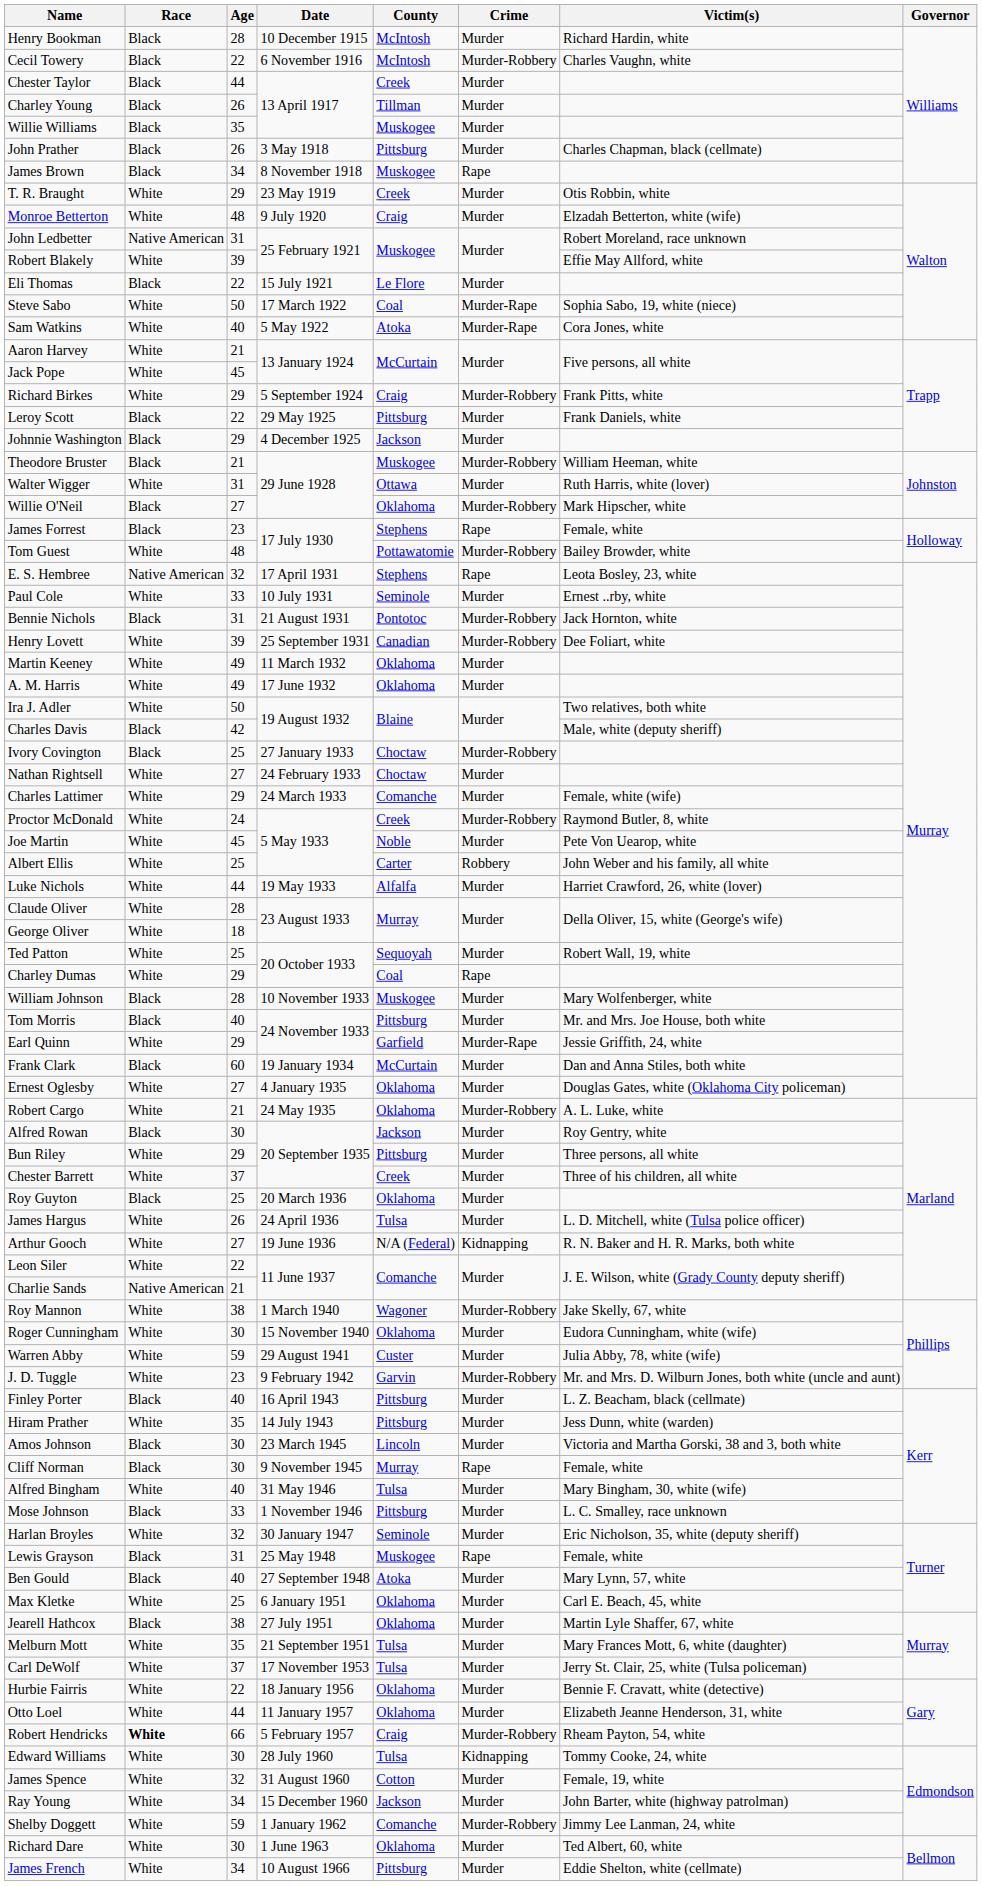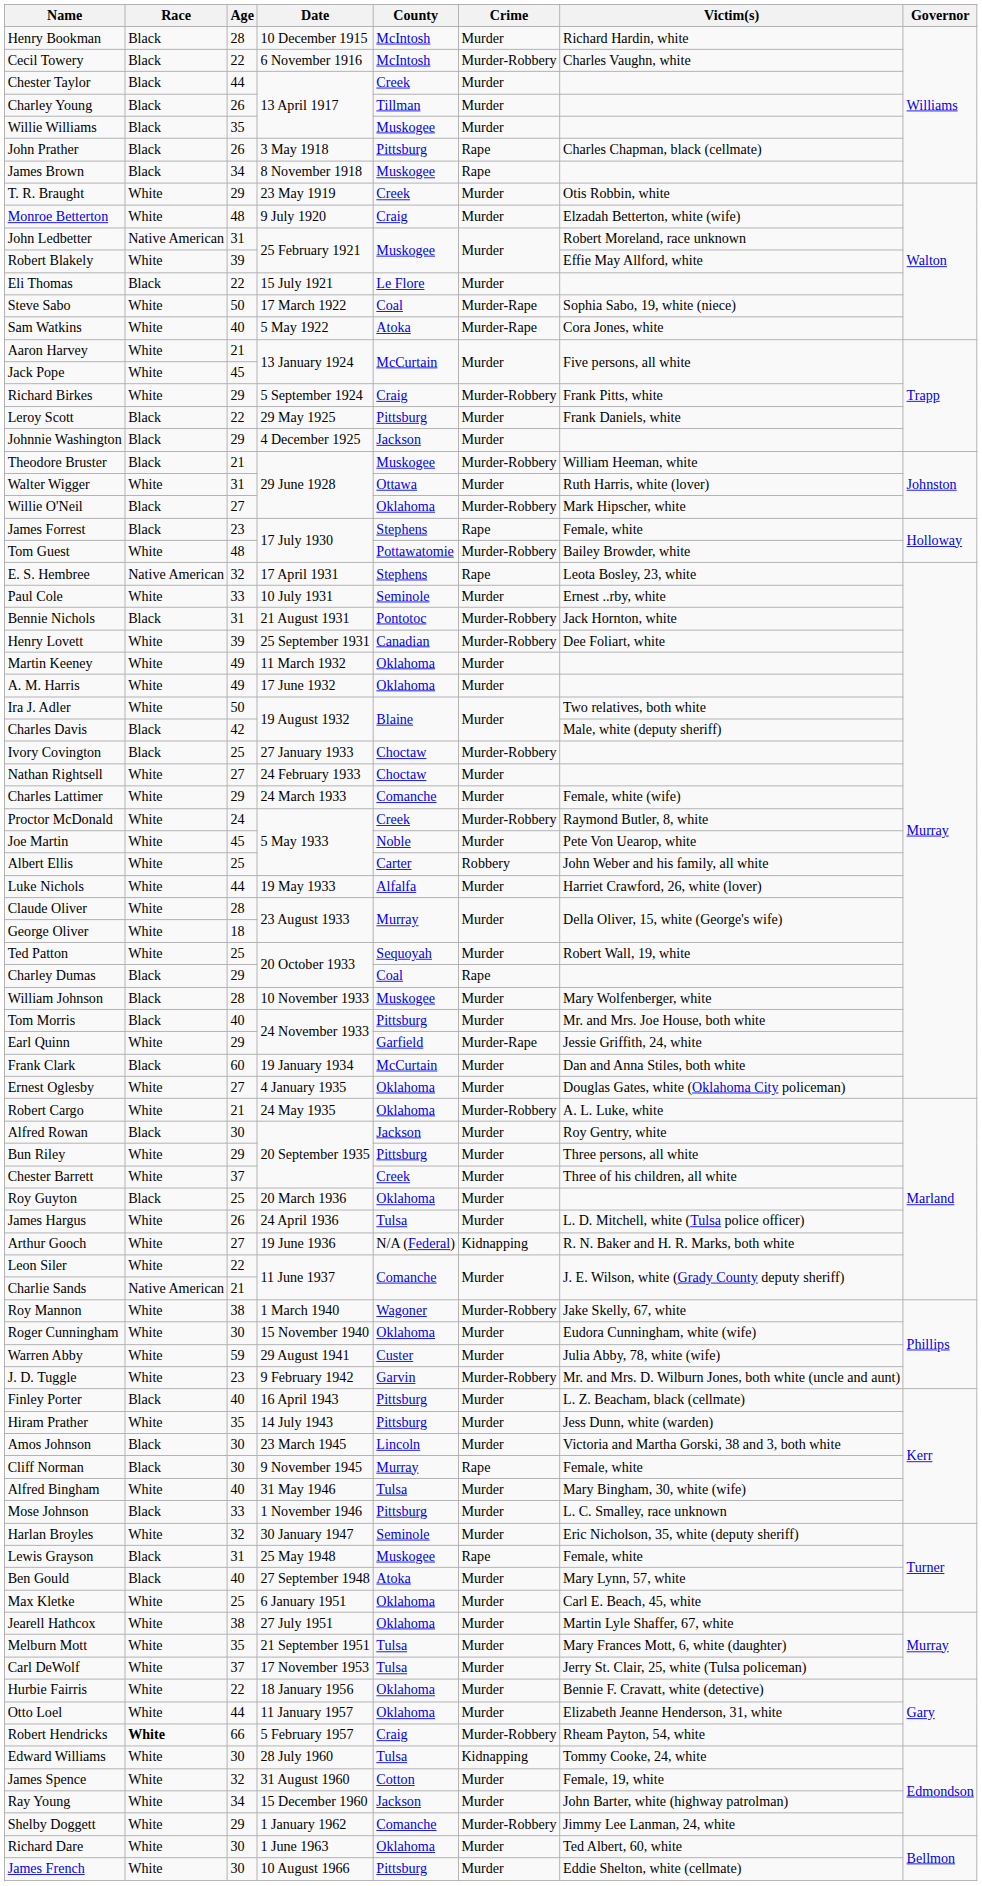 <table class="wikitable sortable">
 <tr>
 <th>Name</th>
 <th>Race</th>
 <th>Age</th>
 <th>Date</th>
 <th>County</th>
 <th>Crime</th>
 <th>Victim(s)</th>
 <th>Governor</th>
 </tr>
 <tr>
 <td>Henry Bookman</td>
 <td>Black</td>
 <td>28</td>
 <td>10 December 1915</td>
 <td><a href='#'>McIntosh</a></td>
 <td>Murder</td>
 <td>Richard Hardin, white</td>
 <td rowspan="7"><a href='#'>Williams</a></td>
 </tr>
 <tr>
 <td>Cecil Towery</td>
 <td>Black</td>
 <td>22</td>
 <td>6 November 1916</td>
 <td><a href='#'>McIntosh</a></td>
 <td>Murder-Robbery</td>
 <td>Charles Vaughn, white</td>
 </tr>
 <tr>
 <td>Chester Taylor</td>
 <td>Black</td>
 <td>44</td>
 <td rowspan="3">13 April 1917</td>
 <td><a href='#'>Creek</a></td>
 <td>Murder</td>
 <td></td>
 </tr>
 <tr>
 <td>Charley Young</td>
 <td>Black</td>
 <td>26</td>
 <td><a href='#'>Tillman</a></td>
 <td>Murder</td>
 <td></td>
 </tr>
 <tr>
 <td>Willie Williams</td>
 <td>Black</td>
 <td>35</td>
 <td><a href='#'>Muskogee</a></td>
 <td>Murder</td>
 <td></td>
 </tr>
 <tr>
 <td>John Prather</td>
 <td>Black</td>
 <td>26</td>
 <td>3 May 1918</td>
 <td><a href='#'>Pittsburg</a></td>
-<td>Murder</td>
+<td>Rape</td>
 <td>Charles Chapman, black (cellmate)</td>
 </tr>
 <tr>
 <td>James Brown</td>
 <td>Black</td>
 <td>34</td>
 <td>8 November 1918</td>
 <td><a href='#'>Muskogee</a></td>
 <td>Rape</td>
 <td></td>
 </tr>
 <tr>
 <td>T. R. Braught</td>
 <td>White</td>
 <td>29</td>
 <td>23 May 1919</td>
 <td><a href='#'>Creek</a></td>
 <td>Murder</td>
 <td>Otis Robbin, white</td>
 <td rowspan="7"><a href='#'>Walton</a></td>
 </tr>
 <tr>
 <td><a href='#'>Monroe Betterton</a></td>
 <td>White</td>
 <td>48</td>
 <td>9 July 1920</td>
 <td><a href='#'>Craig</a></td>
 <td>Murder</td>
 <td>Elzadah Betterton, white (wife)</td>
 </tr>
 <tr>
 <td>John Ledbetter</td>
 <td>Native American</td>
 <td>31</td>
 <td rowspan="2">25 February 1921</td>
 <td rowspan="2"><a href='#'>Muskogee</a></td>
 <td rowspan="2">Murder</td>
 <td>Robert Moreland, race unknown</td>
 </tr>
 <tr>
 <td>Robert Blakely</td>
 <td>White</td>
 <td>39</td>
 <td>Effie May Allford, white</td>
 </tr>
 <tr>
 <td>Eli Thomas</td>
 <td>Black</td>
 <td>22</td>
 <td>15 July 1921</td>
 <td><a href='#'>Le Flore</a></td>
 <td>Murder</td>
 <td></td>
 </tr>
 <tr>
 <td>Steve Sabo</td>
 <td>White</td>
 <td>50</td>
 <td>17 March 1922</td>
 <td><a href='#'>Coal</a></td>
 <td>Murder-Rape</td>
 <td>Sophia Sabo, 19, white (niece)</td>
 </tr>
 <tr>
 <td>Sam Watkins</td>
 <td>White</td>
 <td>40</td>
 <td>5 May 1922</td>
 <td><a href='#'>Atoka</a></td>
 <td>Murder-Rape</td>
 <td>Cora Jones, white</td>
 </tr>
 <tr>
 <td>Aaron Harvey</td>
 <td>White</td>
 <td>21</td>
 <td rowspan="2">13 January 1924</td>
 <td rowspan="2"><a href='#'>McCurtain</a></td>
 <td rowspan="2">Murder</td>
 <td rowspan="2">Five persons, all white</td>
 <td rowspan="5"><a href='#'>Trapp</a></td>
 </tr>
 <tr>
 <td>Jack Pope</td>
 <td>White</td>
 <td>45</td>
 </tr>
 <tr>
 <td>Richard Birkes</td>
 <td>White</td>
 <td>29</td>
 <td>5 September 1924</td>
 <td><a href='#'>Craig</a></td>
 <td>Murder-Robbery</td>
 <td>Frank Pitts, white</td>
 </tr>
 <tr>
 <td>Leroy Scott</td>
 <td>Black</td>
 <td>22</td>
 <td>29 May 1925</td>
 <td><a href='#'>Pittsburg</a></td>
 <td>Murder</td>
 <td>Frank Daniels, white</td>
 </tr>
 <tr>
 <td>Johnnie Washington</td>
 <td>Black</td>
 <td>29</td>
 <td>4 December 1925</td>
 <td><a href='#'>Jackson</a></td>
 <td>Murder</td>
 <td></td>
 </tr>
 <tr>
 <td>Theodore Bruster</td>
 <td>Black</td>
 <td>21</td>
 <td rowspan="3">29 June 1928</td>
 <td><a href='#'>Muskogee</a></td>
 <td>Murder-Robbery</td>
 <td>William Heeman, white</td>
 <td rowspan="3"><a href='#'>Johnston</a></td>
 </tr>
 <tr>
 <td>Walter Wigger</td>
 <td>White</td>
 <td>31</td>
 <td><a href='#'>Ottawa</a></td>
 <td>Murder</td>
 <td>Ruth Harris, white (lover)</td>
 </tr>
 <tr>
 <td>Willie O'Neil</td>
 <td>Black</td>
 <td>27</td>
 <td><a href='#'>Oklahoma</a></td>
 <td>Murder-Robbery</td>
 <td>Mark Hipscher, white</td>
 </tr>
 <tr>
 <td>James Forrest</td>
 <td>Black</td>
 <td>23</td>
 <td rowspan="2">17 July 1930</td>
 <td><a href='#'>Stephens</a></td>
 <td>Rape</td>
 <td>Female, white</td>
 <td rowspan="2"><a href='#'>Holloway</a></td>
 </tr>
 <tr>
 <td>Tom Guest</td>
 <td>White</td>
 <td>48</td>
 <td><a href='#'>Pottawatomie</a></td>
 <td>Murder-Robbery</td>
 <td>Bailey Browder, white</td>
 </tr>
 <tr>
 <td>E. S. Hembree</td>
 <td>Native American</td>
 <td>32</td>
 <td>17 April 1931</td>
 <td><a href='#'>Stephens</a></td>
 <td>Rape</td>
 <td>Leota Bosley, 23, white</td>
 <td rowspan="24"><a href='#'>Murray</a></td>
 </tr>
 <tr>
 <td>Paul Cole</td>
 <td>White</td>
 <td>33</td>
 <td>10 July 1931</td>
 <td><a href='#'>Seminole</a></td>
 <td>Murder</td>
 <td>Ernest ..rby, white</td>
 </tr>
 <tr>
 <td>Bennie Nichols</td>
 <td>Black</td>
 <td>31</td>
 <td>21 August 1931</td>
 <td><a href='#'>Pontotoc</a></td>
 <td>Murder-Robbery</td>
 <td>Jack Hornton, white</td>
 </tr>
 <tr>
 <td>Henry Lovett</td>
 <td>White</td>
 <td>39</td>
 <td>25 September 1931</td>
 <td><a href='#'>Canadian</a></td>
 <td>Murder-Robbery</td>
 <td>Dee Foliart, white</td>
 </tr>
 <tr>
 <td>Martin Keeney</td>
 <td>White</td>
 <td>49</td>
 <td>11 March 1932</td>
 <td><a href='#'>Oklahoma</a></td>
 <td>Murder</td>
 <td></td>
 </tr>
 <tr>
 <td>A. M. Harris</td>
 <td>White</td>
 <td>49</td>
 <td>17 June 1932</td>
 <td><a href='#'>Oklahoma</a></td>
 <td>Murder</td>
 <td></td>
 </tr>
 <tr>
 <td>Ira J. Adler</td>
 <td>White</td>
 <td>50</td>
 <td rowspan="2">19 August 1932</td>
 <td rowspan="2"><a href='#'>Blaine</a></td>
 <td rowspan="2">Murder</td>
 <td>Two relatives, both white</td>
 </tr>
 <tr>
 <td>Charles Davis</td>
 <td>Black</td>
 <td>42</td>
 <td>Male, white (deputy sheriff)</td>
 </tr>
 <tr>
 <td>Ivory Covington</td>
 <td>Black</td>
 <td>25</td>
 <td>27 January 1933</td>
 <td><a href='#'>Choctaw</a></td>
 <td>Murder-Robbery</td>
 <td></td>
 </tr>
 <tr>
 <td>Nathan Rightsell</td>
 <td>White</td>
 <td>27</td>
 <td>24 February 1933</td>
 <td><a href='#'>Choctaw</a></td>
 <td>Murder</td>
 <td></td>
 </tr>
 <tr>
 <td>Charles Lattimer</td>
 <td>White</td>
 <td>29</td>
 <td>24 March 1933</td>
 <td><a href='#'>Comanche</a></td>
 <td>Murder</td>
 <td>Female, white (wife)</td>
 </tr>
 <tr>
 <td>Proctor McDonald</td>
 <td>White</td>
 <td>24</td>
 <td rowspan="3">5 May 1933</td>
 <td><a href='#'>Creek</a></td>
 <td>Murder-Robbery</td>
 <td>Raymond Butler, 8, white</td>
 </tr>
 <tr>
 <td>Joe Martin</td>
 <td>White</td>
 <td>45</td>
 <td><a href='#'>Noble</a></td>
 <td>Murder</td>
 <td>Pete Von Uearop, white</td>
 </tr>
 <tr>
 <td>Albert Ellis</td>
 <td>White</td>
 <td>25</td>
 <td><a href='#'>Carter</a></td>
 <td>Robbery</td>
 <td>John Weber and his family, all white</td>
 </tr>
 <tr>
 <td>Luke Nichols</td>
 <td>White</td>
 <td>44</td>
 <td>19 May 1933</td>
 <td><a href='#'>Alfalfa</a></td>
 <td>Murder</td>
 <td>Harriet Crawford, 26, white (lover)</td>
 </tr>
 <tr>
 <td>Claude Oliver</td>
 <td>White</td>
 <td>28</td>
 <td rowspan="2">23 August 1933</td>
 <td rowspan="2"><a href='#'>Murray</a></td>
 <td rowspan="2">Murder</td>
 <td rowspan="2">Della Oliver, 15, white (George's wife)</td>
 </tr>
 <tr>
 <td>George Oliver</td>
 <td>White</td>
 <td>18</td>
 </tr>
 <tr>
 <td>Ted Patton</td>
 <td>White</td>
 <td>25</td>
 <td rowspan="2">20 October 1933</td>
 <td><a href='#'>Sequoyah</a></td>
 <td>Murder</td>
 <td>Robert Wall, 19, white</td>
 </tr>
 <tr>
 <td>Charley Dumas</td>
-<td>White</td>
+<td>Black</td>
 <td>29</td>
 <td><a href='#'>Coal</a></td>
 <td>Rape</td>
 <td></td>
 </tr>
 <tr>
 <td>William Johnson</td>
 <td>Black</td>
 <td>28</td>
 <td>10 November 1933</td>
 <td><a href='#'>Muskogee</a></td>
 <td>Murder</td>
 <td>Mary Wolfenberger, white</td>
 </tr>
 <tr>
 <td>Tom Morris</td>
 <td>Black</td>
 <td>40</td>
 <td rowspan="2">24 November 1933</td>
 <td><a href='#'>Pittsburg</a></td>
 <td>Murder</td>
 <td>Mr. and Mrs. Joe House, both white</td>
 </tr>
 <tr>
 <td>Earl Quinn</td>
 <td>White</td>
 <td>29</td>
 <td><a href='#'>Garfield</a></td>
 <td>Murder-Rape</td>
 <td>Jessie Griffith, 24, white</td>
 </tr>
 <tr>
 <td>Frank Clark</td>
 <td>Black</td>
 <td>60</td>
 <td>19 January 1934</td>
 <td><a href='#'>McCurtain</a></td>
 <td>Murder</td>
 <td>Dan and Anna Stiles, both white</td>
 </tr>
 <tr>
 <td>Ernest Oglesby</td>
 <td>White</td>
 <td>27</td>
 <td>4 January 1935</td>
 <td><a href='#'>Oklahoma</a></td>
 <td>Murder</td>
 <td>Douglas Gates, white (<a href='#'>Oklahoma City</a> policeman)</td>
 </tr>
 <tr>
 <td>Robert Cargo</td>
 <td>White</td>
 <td>21</td>
 <td>24 May 1935</td>
 <td><a href='#'>Oklahoma</a></td>
 <td>Murder-Robbery</td>
 <td>A. L. Luke, white</td>
 <td rowspan="9"><a href='#'>Marland</a></td>
 </tr>
 <tr>
 <td>Alfred Rowan</td>
 <td>Black</td>
 <td>30</td>
 <td rowspan="3">20 September 1935</td>
 <td><a href='#'>Jackson</a></td>
 <td>Murder</td>
 <td>Roy Gentry, white</td>
 </tr>
 <tr>
 <td>Bun Riley</td>
 <td>White</td>
 <td>29</td>
 <td><a href='#'>Pittsburg</a></td>
 <td>Murder</td>
 <td>Three persons, all white</td>
 </tr>
 <tr>
 <td>Chester Barrett</td>
 <td>White</td>
 <td>37</td>
 <td><a href='#'>Creek</a></td>
 <td>Murder</td>
 <td>Three of his children, all white</td>
 </tr>
 <tr>
 <td>Roy Guyton</td>
 <td>Black</td>
 <td>25</td>
 <td>20 March 1936</td>
 <td><a href='#'>Oklahoma</a></td>
 <td>Murder</td>
 <td></td>
 </tr>
 <tr>
 <td>James Hargus</td>
 <td>White</td>
 <td>26</td>
 <td>24 April 1936</td>
 <td><a href='#'>Tulsa</a></td>
 <td>Murder</td>
 <td>L. D. Mitchell, white (<a href='#'>Tulsa</a> police officer)</td>
 </tr>
 <tr>
 <td>Arthur Gooch</td>
 <td>White</td>
 <td>27</td>
 <td>19 June 1936</td>
 <td>N/A (<a href='#'>Federal</a>)</td>
 <td>Kidnapping</td>
 <td>R. N. Baker and H. R. Marks, both white</td>
 </tr>
 <tr>
 <td>Leon Siler</td>
 <td>White</td>
 <td>22</td>
 <td rowspan="2">11 June 1937</td>
 <td rowspan="2"><a href='#'>Comanche</a></td>
 <td rowspan="2">Murder</td>
 <td rowspan="2">J. E. Wilson, white (<a href='#'>Grady County</a> deputy sheriff)</td>
 </tr>
 <tr>
 <td>Charlie Sands</td>
 <td>Native American</td>
 <td>21</td>
 </tr>
 <tr>
 <td>Roy Mannon</td>
 <td>White</td>
 <td>38</td>
 <td>1 March 1940</td>
 <td><a href='#'>Wagoner</a></td>
 <td>Murder-Robbery</td>
 <td>Jake Skelly, 67, white</td>
 <td rowspan="4"><a href='#'>Phillips</a></td>
 </tr>
 <tr>
 <td>Roger Cunningham</td>
 <td>White</td>
 <td>30</td>
 <td>15 November 1940</td>
 <td><a href='#'>Oklahoma</a></td>
 <td>Murder</td>
 <td>Eudora Cunningham, white (wife)</td>
 </tr>
 <tr>
 <td>Warren Abby</td>
 <td>White</td>
 <td>59</td>
 <td>29 August 1941</td>
 <td><a href='#'>Custer</a></td>
 <td>Murder</td>
 <td>Julia Abby, 78, white (wife)</td>
 </tr>
 <tr>
 <td>J. D. Tuggle</td>
 <td>White</td>
 <td>23</td>
 <td>9 February 1942</td>
 <td><a href='#'>Garvin</a></td>
 <td>Murder-Robbery</td>
 <td>Mr. and Mrs. D. Wilburn Jones, both white (uncle and aunt)</td>
 </tr>
 <tr>
 <td>Finley Porter</td>
 <td>Black</td>
 <td>40</td>
 <td>16 April 1943</td>
 <td><a href='#'>Pittsburg</a></td>
 <td>Murder</td>
 <td>L. Z. Beacham, black (cellmate)</td>
 <td rowspan="6"><a href='#'>Kerr</a></td>
 </tr>
 <tr>
 <td>Hiram Prather</td>
 <td>White</td>
 <td>35</td>
 <td>14 July 1943</td>
 <td><a href='#'>Pittsburg</a></td>
 <td>Murder</td>
 <td>Jess Dunn, white (warden)</td>
 </tr>
 <tr>
 <td>Amos Johnson</td>
 <td>Black</td>
 <td>30</td>
 <td>23 March 1945</td>
 <td><a href='#'>Lincoln</a></td>
 <td>Murder</td>
 <td>Victoria and Martha Gorski, 38 and 3, both white</td>
 </tr>
 <tr>
 <td>Cliff Norman</td>
 <td>Black</td>
 <td>30</td>
 <td>9 November 1945</td>
 <td><a href='#'>Murray</a></td>
 <td>Rape</td>
 <td>Female, white</td>
 </tr>
 <tr>
 <td>Alfred Bingham</td>
 <td>White</td>
 <td>40</td>
 <td>31 May 1946</td>
 <td><a href='#'>Tulsa</a></td>
 <td>Murder</td>
 <td>Mary Bingham, 30, white (wife)</td>
 </tr>
 <tr>
 <td>Mose Johnson</td>
 <td>Black</td>
 <td>33</td>
 <td>1 November 1946</td>
 <td><a href='#'>Pittsburg</a></td>
 <td>Murder</td>
 <td>L. C. Smalley, race unknown</td>
 </tr>
 <tr>
 <td>Harlan Broyles</td>
 <td>White</td>
 <td>32</td>
 <td>30 January 1947</td>
 <td><a href='#'>Seminole</a></td>
 <td>Murder</td>
 <td>Eric Nicholson, 35, white (deputy sheriff)</td>
 <td rowspan="4"><a href='#'>Turner</a></td>
 </tr>
 <tr>
 <td>Lewis Grayson</td>
 <td>Black</td>
 <td>31</td>
 <td>25 May 1948</td>
 <td><a href='#'>Muskogee</a></td>
 <td>Rape</td>
 <td>Female, white</td>
 </tr>
 <tr>
 <td>Ben Gould</td>
 <td>Black</td>
 <td>40</td>
 <td>27 September 1948</td>
 <td><a href='#'>Atoka</a></td>
 <td>Murder</td>
 <td>Mary Lynn, 57, white</td>
 </tr>
 <tr>
 <td>Max Kletke</td>
 <td>White</td>
 <td>25</td>
 <td>6 January 1951</td>
 <td><a href='#'>Oklahoma</a></td>
 <td>Murder</td>
 <td>Carl E. Beach, 45, white</td>
 </tr>
 <tr>
 <td>Jearell Hathcox</td>
-<td>Black</td>
+<td>White</td>
 <td>38</td>
 <td>27 July 1951</td>
 <td><a href='#'>Oklahoma</a></td>
 <td>Murder</td>
 <td>Martin Lyle Shaffer, 67, white</td>
 <td rowspan="3"><a href='#'>Murray</a></td>
 </tr>
 <tr>
 <td>Melburn Mott</td>
 <td>White</td>
 <td>35</td>
 <td>21 September 1951</td>
 <td><a href='#'>Tulsa</a></td>
 <td>Murder</td>
 <td>Mary Frances Mott, 6, white (daughter)</td>
 </tr>
 <tr>
 <td>Carl DeWolf</td>
 <td>White</td>
 <td>37</td>
 <td>17 November 1953</td>
 <td><a href='#'>Tulsa</a></td>
 <td>Murder</td>
 <td>Jerry St. Clair, 25, white (Tulsa policeman)</td>
 </tr>
 <tr>
 <td>Hurbie Fairris</td>
 <td>White</td>
 <td>22</td>
 <td>18 January 1956</td>
 <td><a href='#'>Oklahoma</a></td>
 <td>Murder</td>
 <td>Bennie F. Cravatt, white (detective)</td>
 <td rowspan="3"><a href='#'>Gary</a></td>
 </tr>
 <tr>
 <td>Otto Loel</td>
 <td>White</td>
 <td>44</td>
 <td>11 January 1957</td>
 <td><a href='#'>Oklahoma</a></td>
 <td>Murder</td>
 <td>Elizabeth Jeanne Henderson, 31, white</td>
 </tr>
 <tr>
 <td>Robert Hendricks</td>
 <td><strong>White</strong></td>
 <td>66</td>
 <td>5 February 1957</td>
 <td><a href='#'>Craig</a></td>
 <td>Murder-Robbery</td>
 <td>Rheam Payton, 54, white</td>
 </tr>
 <tr>
 <td>Edward Williams</td>
 <td>White</td>
 <td>30</td>
 <td>28 July 1960</td>
 <td><a href='#'>Tulsa</a></td>
 <td>Kidnapping</td>
 <td>Tommy Cooke, 24, white</td>
 <td rowspan="4"><a href='#'>Edmondson</a></td>
 </tr>
 <tr>
 <td>James Spence</td>
 <td>White</td>
 <td>32</td>
 <td>31 August 1960</td>
 <td><a href='#'>Cotton</a></td>
 <td>Murder</td>
 <td>Female, 19, white</td>
 </tr>
 <tr>
 <td>Ray Young</td>
 <td>White</td>
 <td>34</td>
 <td>15 December 1960</td>
 <td><a href='#'>Jackson</a></td>
 <td>Murder</td>
 <td>John Barter, white (highway patrolman)</td>
 </tr>
 <tr>
 <td>Shelby Doggett</td>
 <td>White</td>
-<td>59</td>
+<td>29</td>
 <td>1 January 1962</td>
 <td><a href='#'>Comanche</a></td>
 <td>Murder-Robbery</td>
 <td>Jimmy Lee Lanman, 24, white</td>
 </tr>
 <tr>
 <td>Richard Dare</td>
 <td>White</td>
 <td>30</td>
 <td>1 June 1963</td>
 <td><a href='#'>Oklahoma</a></td>
 <td>Murder</td>
 <td>Ted Albert, 60, white</td>
 <td rowspan="2"><a href='#'>Bellmon</a></td>
 </tr>
 <tr>
 <td><a href='#'>James French</a></td>
 <td>White</td>
-<td>34</td>
+<td>30</td>
 <td>10 August 1966</td>
 <td><a href='#'>Pittsburg</a></td>
 <td>Murder</td>
 <td>Eddie Shelton, white (cellmate)</td>
 </tr>
 </table>
